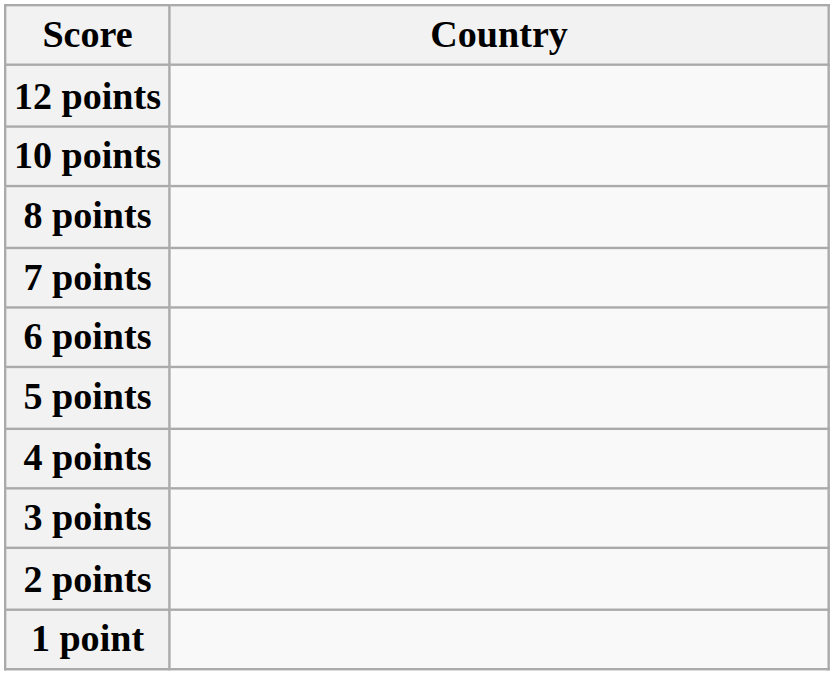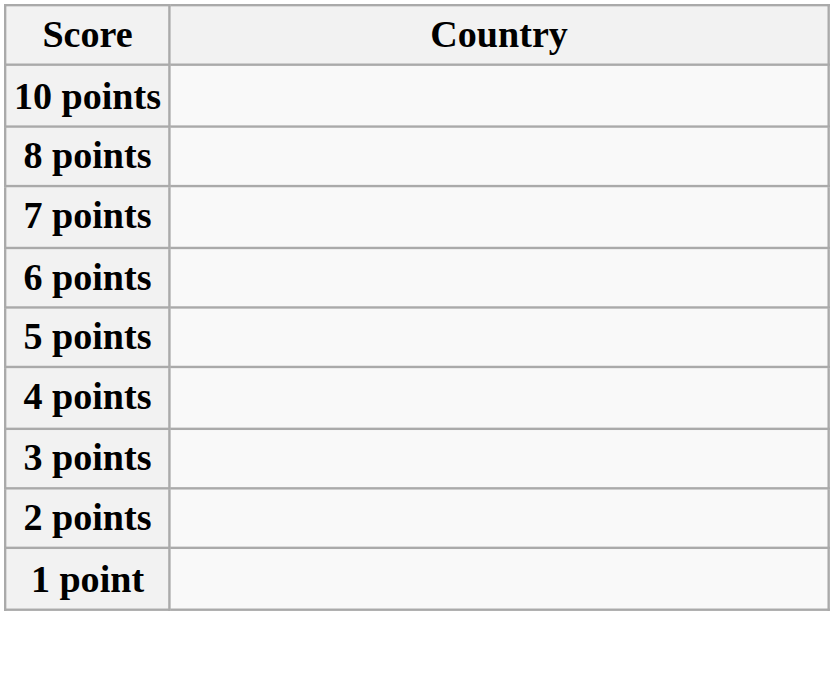 <table class="wikitable">
 <tr>
 <th width="20%" scope="col">Score</th>
 <th scope="col">Country</th>
-</tr>
-<tr>
-<th scope="row">12 points</th>
-<td></td>
 </tr>
 <tr>
 <th scope="row">10 points</th>
 <td></td>
 </tr>
 <tr>
 <th scope="row">8 points</th>
 <td></td>
 </tr>
 <tr>
 <th scope="row">7 points</th>
 <td></td>
 </tr>
 <tr>
 <th scope="row">6 points</th>
 <td></td>
 </tr>
 <tr>
 <th scope="row">5 points</th>
 <td></td>
 </tr>
 <tr>
 <th scope="row">4 points</th>
 <td></td>
 </tr>
 <tr>
 <th scope="row">3 points</th>
 <td></td>
 </tr>
 <tr>
 <th scope="row">2 points</th>
 <td></td>
 </tr>
 <tr>
 <th scope="row">1 point</th>
 <td></td>
 </tr>
 </table>
